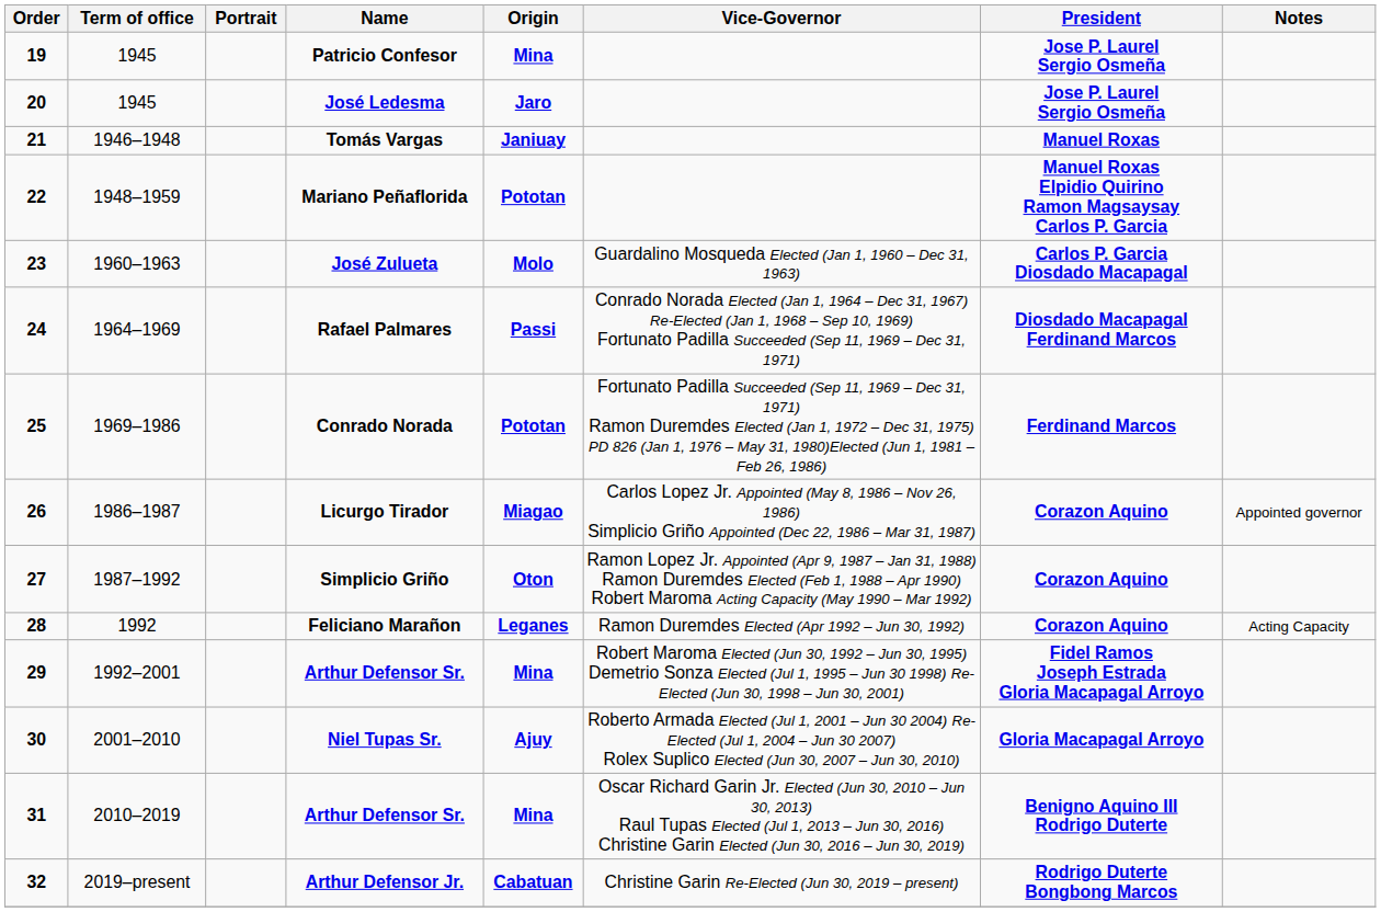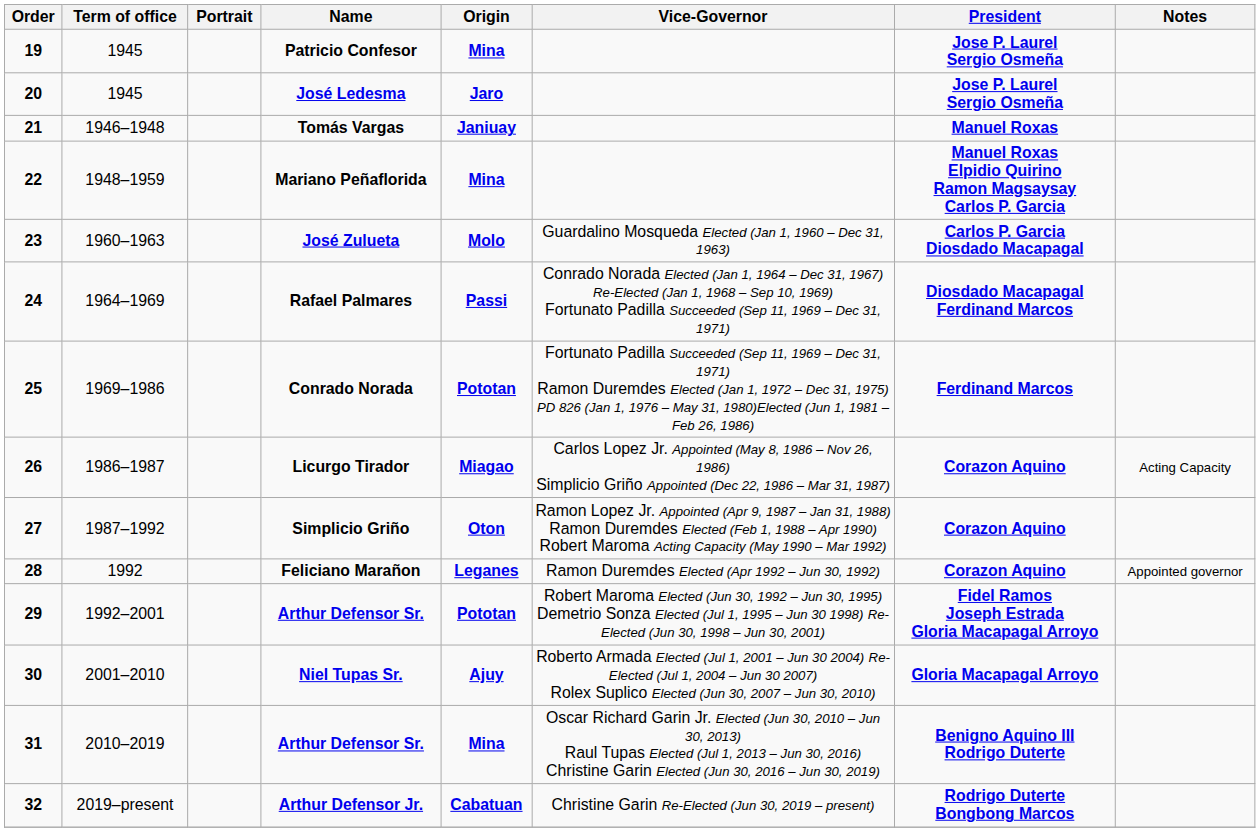 <table class="wikitable" style="text-align: center; width:100%">
 <tr>
 <th>Order</th>
 <th>Term of office</th>
 <th>Portrait</th>
 <th>Name</th>
 <th>Origin</th>
 <th width=29%>Vice-Governor</th>
 <th><a href='#'>President</a></th>
 <th>Notes</th>
 </tr>
 <tr>
 <td><strong>19</strong></td>
 <td>1945</td>
 <td></td>
 <td><strong>Patricio Confesor</strong></td>
 <td><a href='#'><strong>Mina</strong></a></td>
 <td></td>
 <td> <strong><a href='#'>Jose P. Laurel</a></strong> <br>  <strong><a href='#'>Sergio Osmeña</a></strong></td>
 <td></td>
 </tr>
 <tr>
 <td><strong>20</strong></td>
 <td>1945</td>
 <td></td>
 <td><strong><a href='#'>José Ledesma</a></strong></td>
 <td><a href='#'><strong>Jaro</strong></a></td>
 <td></td>
 <td> <strong><a href='#'>Jose P. Laurel</a></strong> <br>  <strong><a href='#'>Sergio Osmeña</a></strong></td>
 <td></td>
 </tr>
 <tr>
 <td><strong>21</strong></td>
 <td>1946–1948</td>
 <td></td>
 <td><strong>Tomás Vargas</strong></td>
 <td><a href='#'><strong>Janiuay</strong></a></td>
 <td></td>
 <td> <strong><a href='#'>Manuel Roxas</a></strong></td>
 <td></td>
 </tr>
 <tr>
 <td><strong>22</strong></td>
 <td>1948–1959</td>
 <td></td>
 <td><strong>Mariano Peñaflorida</strong></td>
-<td><a href='#'><strong>Pototan</strong></a></td>
+<td><a href='#'><strong>Mina</strong></a></td>
 <td></td>
 <td> <strong><a href='#'>Manuel Roxas</a></strong> <br> <strong><a href='#'>Elpidio Quirino</a></strong><br> <strong><a href='#'>Ramon Magsaysay</a></strong><br> <strong><a href='#'>Carlos P. Garcia</a></strong></td>
 <td></td>
 </tr>
 <tr>
 <td><strong>23</strong></td>
 <td>1960–1963</td>
 <td></td>
 <td><strong><a href='#'>José Zulueta</a></strong></td>
 <td><a href='#'><strong>Molo</strong></a></td>
 <td>Guardalino Mosqueda <small><em>Elected (Jan 1, 1960 – Dec 31, 1963)</em></small></td>
 <td> <strong><a href='#'>Carlos P. Garcia</a></strong> <br>  <strong><a href='#'>Diosdado Macapagal</a></strong></td>
 <td></td>
 </tr>
 <tr>
 <td><strong>24</strong></td>
 <td>1964–1969</td>
 <td></td>
 <td><strong>Rafael Palmares</strong></td>
 <td><a href='#'><strong>Passi</strong></a></td>
 <td>Conrado Norada <small><em>Elected (Jan 1, 1964 – Dec 31, 1967)</em></small><br><small><em>Re-Elected (Jan 1, 1968 – Sep 10, 1969)</em></small><br>Fortunato Padilla <small><em>Succeeded (Sep 11, 1969 – Dec 31, 1971)</em></small></td>
 <td> <strong><a href='#'>Diosdado Macapagal</a></strong> <br> <strong><a href='#'>Ferdinand Marcos</a></strong></td>
 <td></td>
 </tr>
 <tr>
 <td><strong>25</strong></td>
 <td>1969–1986</td>
 <td></td>
 <td><strong>Conrado Norada</strong></td>
 <td><a href='#'><strong>Pototan</strong></a></td>
 <td>Fortunato Padilla <small><em>Succeeded (Sep 11, 1969 – Dec 31, 1971)</em></small><br>Ramon Duremdes <small><em>Elected (Jan 1, 1972 – Dec 31, 1975)</em></small> <small><em>PD 826 (Jan 1, 1976 – May 31, 1980)</em></small><small><em>Elected (Jun 1, 1981 – Feb 26, 1986)</em></small></td>
 <td> <strong><a href='#'>Ferdinand Marcos</a></strong></td>
 <td></td>
 </tr>
 <tr>
 <td><strong>26</strong></td>
 <td>1986–1987</td>
 <td></td>
 <td><strong>Licurgo Tirador</strong></td>
 <td><strong><a href='#'>Miagao</a></strong></td>
 <td>Carlos Lopez Jr. <small><em>Appointed (May 8, 1986 – Nov 26, 1986)</em></small><br> Simplicio Griño <small><em>Appointed (Dec 22, 1986 – Mar 31, 1987)</em></small></td>
 <td> <strong><a href='#'>Corazon Aquino</a></strong></td>
-<td><small>Appointed governor</small></td>
+<td><small>Acting Capacity</small></td>
 </tr>
 <tr>
 <td><strong>27</strong></td>
 <td>1987–1992</td>
 <td></td>
 <td><strong>Simplicio Griño</strong></td>
 <td><a href='#'><strong>Oton</strong></a></td>
 <td>Ramon Lopez Jr. <small><em>Appointed (Apr 9, 1987 – Jan 31, 1988)</em></small><br>Ramon Duremdes <small><em>Elected (Feb 1, 1988 – Apr 1990)</em></small><br>Robert Maroma <small><em>Acting Capacity (May 1990 – Mar 1992)</em></small></td>
 <td> <strong><a href='#'>Corazon Aquino</a></strong></td>
 <td></td>
 </tr>
 <tr>
 <td><strong>28</strong></td>
 <td>1992</td>
 <td></td>
 <td><strong>Feliciano Marañon</strong></td>
 <td><a href='#'><strong>Leganes</strong></a></td>
 <td>Ramon Duremdes <small><em>Elected (Apr 1992 – Jun 30, 1992)</em></small></td>
 <td> <strong><a href='#'>Corazon Aquino</a></strong></td>
-<td><small>Acting Capacity</small></td>
+<td><small>Appointed governor</small></td>
 </tr>
 <tr>
 <td><strong>29</strong></td>
 <td>1992–2001</td>
 <td></td>
 <td><strong><a href='#'>Arthur Defensor Sr.</a></strong></td>
-<td><a href='#'><strong>Mina</strong></a></td>
+<td><a href='#'><strong>Pototan</strong></a></td>
 <td>Robert Maroma <small><em>Elected (Jun 30, 1992 – Jun 30, 1995)</em></small><br>Demetrio Sonza <small><em>Elected (Jul 1, 1995 – Jun 30 1998)</em></small> <small><em>Re-Elected (Jun 30, 1998 – Jun 30, 2001)</em></small></td>
 <td> <strong><a href='#'>Fidel Ramos</a></strong> <br> <strong><a href='#'>Joseph Estrada</a></strong> <br> <strong><a href='#'>Gloria Macapagal Arroyo</a></strong></td>
 <td></td>
 </tr>
 <tr>
 <td><strong>30</strong></td>
 <td>2001–2010</td>
 <td></td>
 <td><strong><a href='#'>Niel Tupas Sr.</a></strong></td>
 <td><a href='#'><strong>Ajuy</strong></a></td>
 <td>Roberto Armada <small><em>Elected (Jul 1, 2001 – Jun 30 2004)</em></small> <small><em>Re-Elected (Jul 1, 2004 – Jun 30 2007)</em></small><br>Rolex Suplico <small><em>Elected (Jun 30, 2007 – Jun 30, 2010)</em></small></td>
 <td> <strong><a href='#'>Gloria Macapagal Arroyo</a></strong></td>
 <td></td>
 </tr>
 <tr>
 <td><strong>31</strong></td>
 <td>2010–2019</td>
 <td></td>
 <td><strong><a href='#'>Arthur Defensor Sr.</a></strong></td>
 <td><a href='#'><strong>Mina</strong></a></td>
 <td>Oscar Richard Garin Jr. <small><em>Elected (Jun 30, 2010 – Jun 30, 2013)</em></small><br>Raul Tupas <small><em>Elected (Jul 1, 2013 – Jun 30, 2016)</em></small><br>Christine Garin <small><em>Elected (Jun 30, 2016 – Jun 30, 2019)</em></small></td>
 <td> <strong><a href='#'>Benigno Aquino III</a></strong> <br>  <strong><a href='#'>Rodrigo Duterte</a></strong></td>
 <td></td>
 </tr>
 <tr>
 <td><strong>32</strong></td>
 <td>2019–present</td>
 <td></td>
 <td><strong><a href='#'>Arthur Defensor Jr.</a></strong></td>
 <td><a href='#'><strong>Cabatuan</strong></a></td>
 <td>Christine Garin <small><em>Re-Elected (Jun 30, 2019 – present)</em></small></td>
 <td> <strong><a href='#'>Rodrigo Duterte</a></strong> <br> <strong><a href='#'>Bongbong Marcos</a></strong></td>
 <td></td>
 </tr>
 <tr>
 </tr>
 </table>
